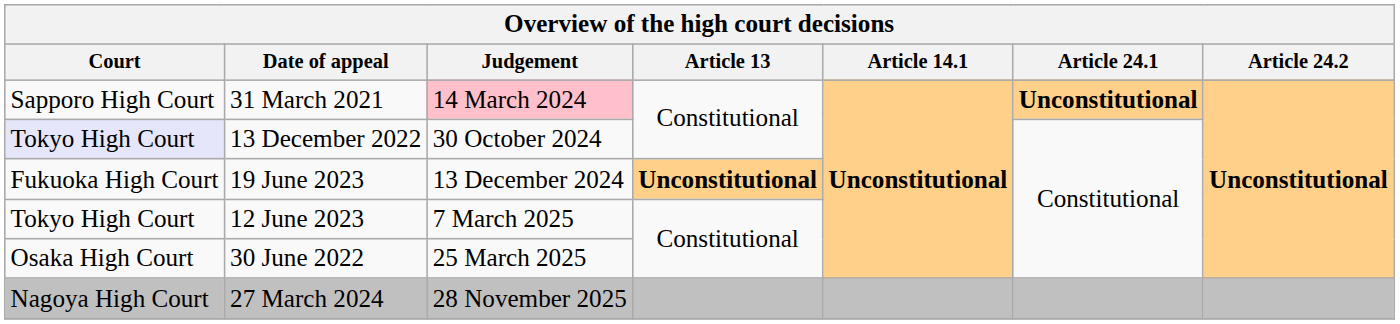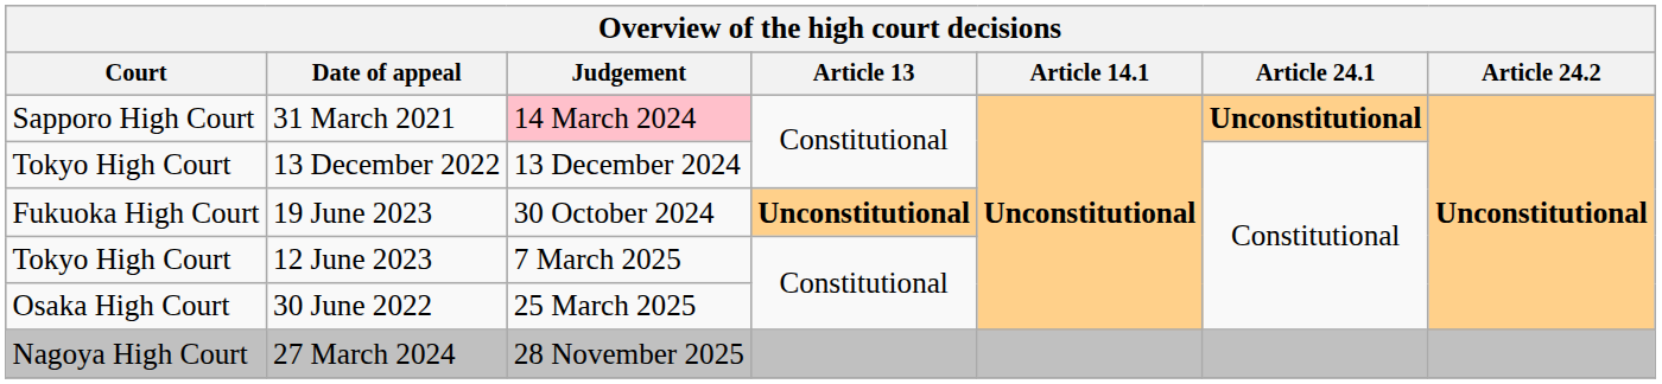 <table class="wikitable">
 <tr>
 <th colspan="8">Overview of the high court decisions</th>
 </tr>
 <tr style="font-size:small;">
 <th>Court</th>
 <th>Date of appeal</th>
 <th>Judgement</th>
 <th>Article 13</th>
 <th>Article 14.1</th>
 <th>Article 24.1</th>
 <th>Article 24.2</th>
 </tr>
 <tr>
 <td>Sapporo High Court</td>
 <td>31 March 2021</td>
 <td style="background: pink;">14 March 2024</td>
 <td align="center" rowspan="2">Constitutional</td>
 <td style="background-color:#ffd08a; text-align:center" rowspan="5"><strong>Unconstitutional</strong></td>
 <td style="background-color:#ffd08a; text-align:center"><strong>Unconstitutional</strong></td>
 <td style="background-color:#ffd08a; text-align:center" rowspan="5"><strong>Unconstitutional</strong></td>
 </tr>
 <tr>
-<td style="background: lavender;">Tokyo High Court</td>
+<td>Tokyo High Court</td>
 <td>13 December 2022</td>
-<td>30 October 2024</td>
+<td>13 December 2024</td>
 <td align="center" rowspan="4">Constitutional</td>
 </tr>
 <tr>
 <td>Fukuoka High Court</td>
 <td>19 June 2023</td>
-<td>13 December 2024</td>
+<td>30 October 2024</td>
 <td style="background-color:#ffd08a; text-align:center"><strong>Unconstitutional</strong></td>
 </tr>
 <tr>
 <td>Tokyo High Court</td>
 <td>12 June 2023</td>
 <td>7 March 2025</td>
 <td align="center" rowspan="2">Constitutional</td>
 </tr>
 <tr>
 <td>Osaka High Court</td>
 <td>30 June 2022</td>
 <td>25 March 2025</td>
 </tr>
 <tr style="background-color:silver">
 <td>Nagoya High Court</td>
 <td>27 March 2024</td>
 <td>28 November 2025</td>
 <td align="center"></td>
 <td align="center"></td>
 <td align="center"></td>
 <td align="center"></td>
 </tr>
 <tr>
 </tr>
 </table>
